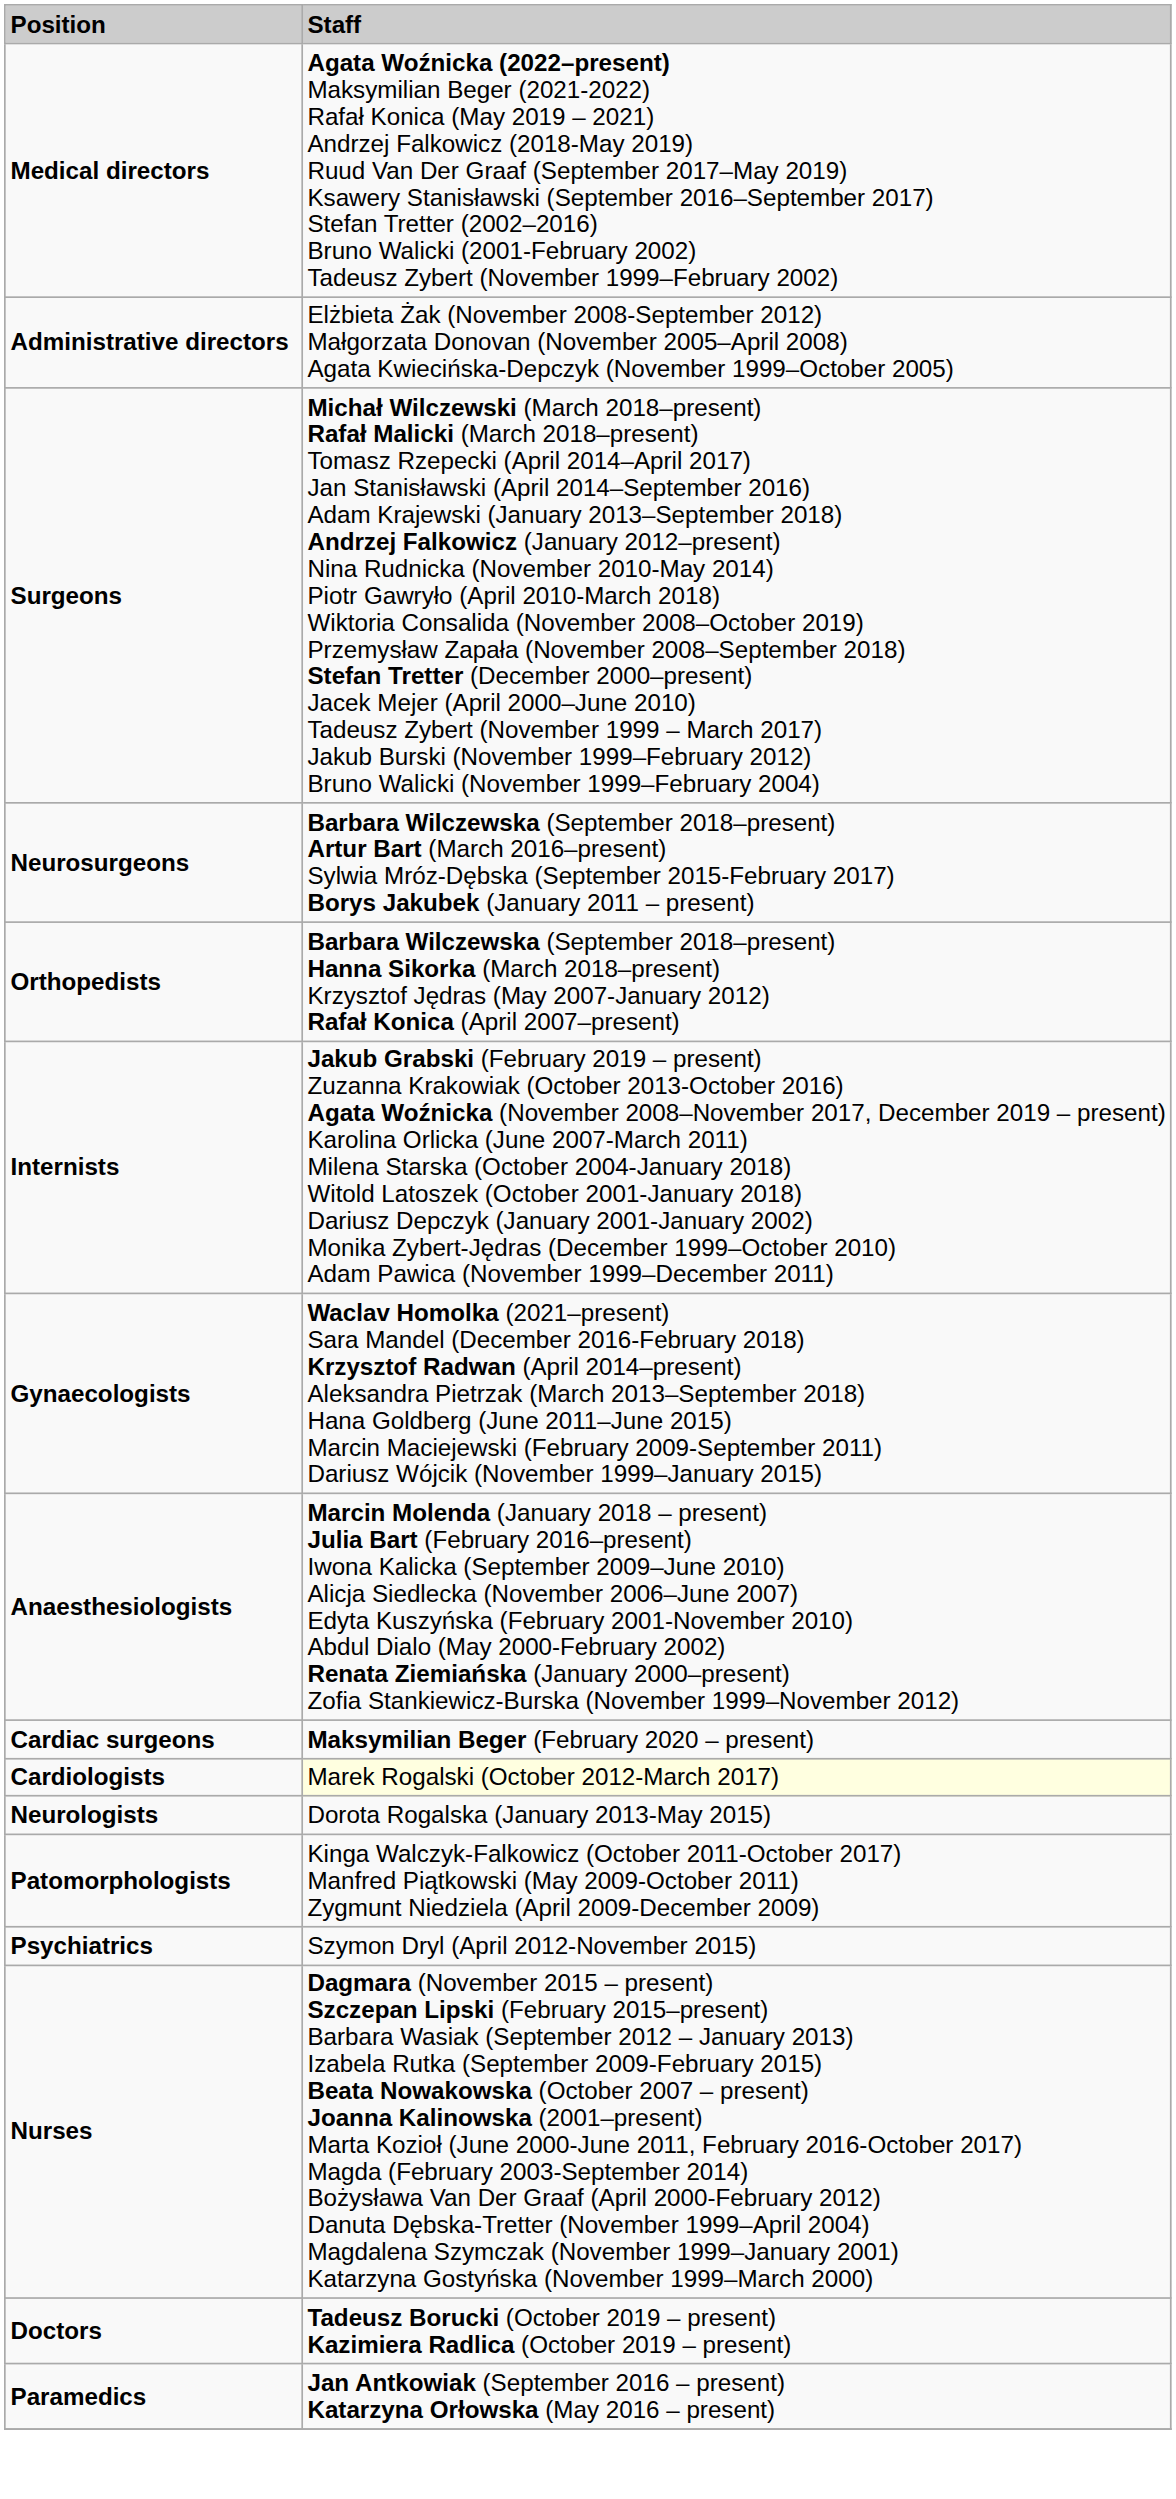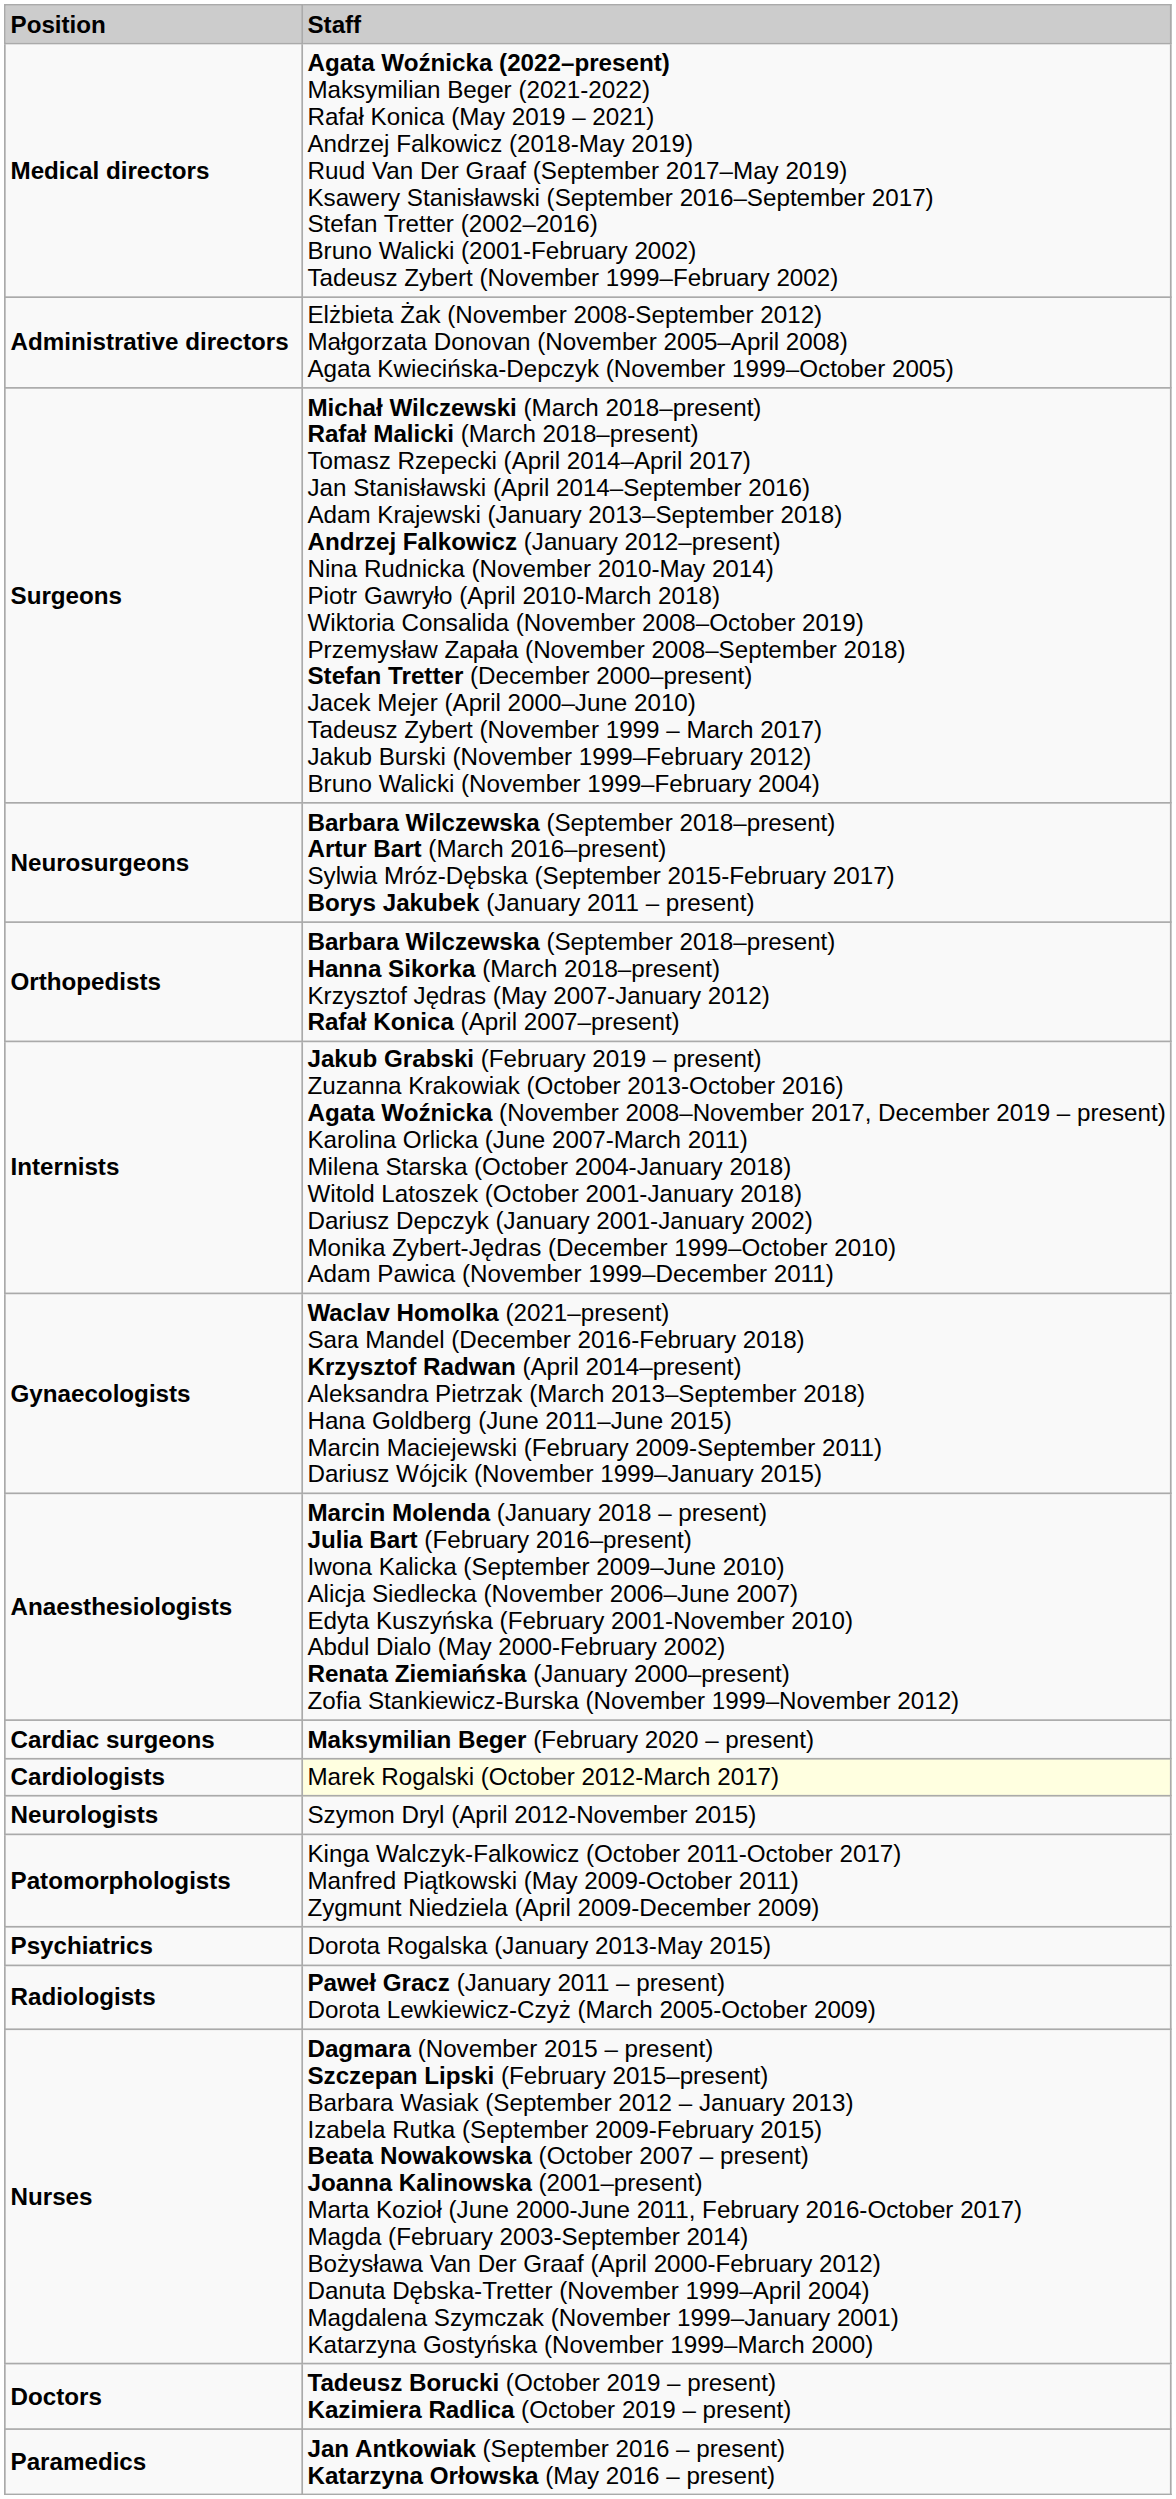 <table class="sortable wikitable" style="font-size: 90%">
 <tr bgcolor="#cccccc">
 <td width="170"><strong>Position</strong></td>
 <td><strong>Staff</strong></td>
 </tr>
 <tr>
 <td><strong>Medical directors</strong></td>
 <td><strong>Agata Woźnicka (2022–present)</strong><br>Maksymilian Beger (2021-2022)<br>Rafał Konica (May 2019 – 2021)<br>Andrzej Falkowicz (2018-May 2019)<br>Ruud Van Der Graaf (September 2017–May 2019)<br>Ksawery Stanisławski (September 2016–September 2017)<br>Stefan Tretter (2002–2016)<br>Bruno Walicki (2001-February 2002)<br>Tadeusz Zybert (November 1999–February 2002)</td>
 </tr>
 <tr>
 <td><strong>Administrative directors</strong></td>
 <td>Elżbieta Żak (November 2008-September 2012)<br>Małgorzata Donovan (November 2005–April 2008)<br>Agata Kwiecińska-Depczyk (November 1999–October 2005)</td>
 </tr>
 <tr>
 <td><strong>Surgeons</strong></td>
 <td><strong>Michał Wilczewski</strong> (March 2018–present)<br><strong>Rafał Malicki</strong> (March 2018–present)<br>Tomasz Rzepecki (April 2014–April 2017)<br>Jan Stanisławski (April 2014–September 2016)<br>Adam Krajewski (January 2013–September 2018)<br><strong>Andrzej Falkowicz</strong> (January 2012–present)<br>Nina Rudnicka (November 2010-May 2014)<br>Piotr Gawryło (April 2010-March 2018)<br>Wiktoria Consalida (November 2008–October 2019)<br>Przemysław Zapała (November 2008–September 2018)<br><strong>Stefan Tretter</strong> (December 2000–present)<br>Jacek Mejer (April 2000–June 2010)<br>Tadeusz Zybert (November 1999 – March 2017)<br>Jakub Burski (November 1999–February 2012)<br>Bruno Walicki (November 1999–February 2004)</td>
 </tr>
 <tr>
 <td><strong>Neurosurgeons</strong></td>
 <td><strong>Barbara Wilczewska</strong> (September 2018–present)<br><strong>Artur Bart</strong> (March 2016–present)<br>Sylwia Mróz-Dębska (September 2015-February 2017)<br><strong>Borys Jakubek</strong> (January 2011 – present)</td>
 </tr>
 <tr>
 <td><strong>Orthopedists</strong></td>
 <td><strong>Barbara Wilczewska</strong> (September 2018–present)<br><strong>Hanna Sikorka</strong> (March 2018–present)<br>Krzysztof Jędras (May 2007-January 2012)<br><strong>Rafał Konica</strong> (April 2007–present)</td>
 </tr>
 <tr>
 <td><strong>Internists</strong></td>
 <td><strong>Jakub Grabski</strong> (February 2019 – present)<br>Zuzanna Krakowiak (October 2013-October 2016)<br><strong>Agata Woźnicka</strong> (November 2008–November 2017, December 2019 – present)<br>Karolina Orlicka (June 2007-March 2011)<br>Milena Starska (October 2004-January 2018)<br>Witold Latoszek (October 2001-January 2018)<br>Dariusz Depczyk (January 2001-January 2002)<br>Monika Zybert-Jędras (December 1999–October 2010)<br>Adam Pawica (November 1999–December 2011)</td>
 </tr>
 <tr>
 <td><strong>Gynaecologists</strong></td>
 <td><strong>Waclav Homolka</strong> (2021–present)<br>Sara Mandel (December 2016-February 2018)<br><strong>Krzysztof Radwan</strong> (April 2014–present)<br>Aleksandra Pietrzak (March 2013–September 2018)<br>Hana Goldberg (June 2011–June 2015)<br>Marcin Maciejewski (February 2009-September 2011)<br>Dariusz Wójcik (November 1999–January 2015)</td>
 </tr>
 <tr>
 <td><strong>Anaesthesiologists</strong></td>
 <td><strong>Marcin Molenda</strong> (January 2018 – present)<br><strong>Julia Bart</strong> (February 2016–present)<br>Iwona Kalicka (September 2009–June 2010)<br>Alicja Siedlecka (November 2006–June 2007)<br>Edyta Kuszyńska (February 2001-November 2010)<br>Abdul Dialo (May 2000-February 2002)<br><strong>Renata Ziemiańska</strong> (January 2000–present)<br>Zofia Stankiewicz-Burska (November 1999–November 2012)</td>
 </tr>
 <tr>
 <td><strong>Cardiac surgeons</strong></td>
 <td><strong>Maksymilian Beger</strong> (February 2020 – present)</td>
 </tr>
 <tr>
 <td><strong>Cardiologists</strong></td>
 <td style="background: lightyellow;">Marek Rogalski (October 2012-March 2017)</td>
 </tr>
 <tr>
 <td><strong>Neurologists</strong></td>
-<td>Dorota Rogalska (January 2013-May 2015)</td>
+<td>Szymon Dryl (April 2012-November 2015)</td>
 </tr>
 <tr>
 <td><strong>Patomorphologists</strong></td>
 <td>Kinga Walczyk-Falkowicz (October 2011-October 2017)<br>Manfred Piątkowski (May 2009-October 2011)<br>Zygmunt Niedziela (April 2009-December 2009)</td>
 </tr>
 <tr>
 <td><strong>Psychiatrics</strong></td>
-<td>Szymon Dryl (April 2012-November 2015)</td>
+<td>Dorota Rogalska (January 2013-May 2015)</td>
+</tr>
+<tr>
+<td><strong>Radiologists</strong></td>
+<td><strong>Paweł Gracz</strong> (January 2011 – present)<br>Dorota Lewkiewicz-Czyż (March 2005-October 2009)</td>
 </tr>
 <tr>
 <td><strong>Nurses</strong></td>
 <td><strong>Dagmara</strong> (November 2015 – present)<br><strong>Szczepan Lipski</strong> (February 2015–present)<br>Barbara Wasiak (September 2012 – January 2013)<br>Izabela Rutka (September 2009-February 2015)<br><strong>Beata Nowakowska</strong> (October 2007 – present)<br><strong>Joanna Kalinowska</strong> (2001–present)<br>Marta Kozioł (June 2000-June 2011, February 2016-October 2017)<br>Magda (February 2003-September 2014)<br>Bożysława Van Der Graaf (April 2000-February 2012)<br>Danuta Dębska-Tretter (November 1999–April 2004)<br>Magdalena Szymczak (November 1999–January 2001)<br>Katarzyna Gostyńska (November 1999–March 2000)</td>
 </tr>
 <tr>
 <td><strong>Doctors</strong></td>
 <td><strong>Tadeusz Borucki</strong> (October 2019 – present)<br><strong>Kazimiera Radlica</strong> (October 2019 – present)</td>
 </tr>
 <tr>
 <td><strong>Paramedics</strong></td>
 <td><strong>Jan Antkowiak</strong> (September 2016 – present)<br><strong>Katarzyna Orłowska</strong> (May 2016 – present)</td>
 </tr>
 <tr>
 </tr>
 </table>
